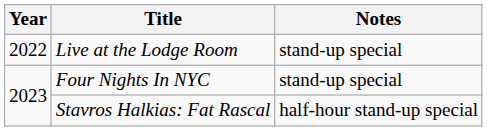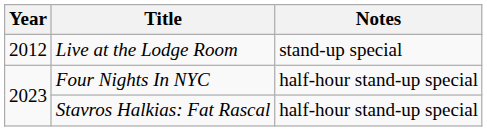 <table class="wikitable">
 <tr>
 <th>Year</th>
 <th>Title</th>
 <th>Notes</th>
 </tr>
 <tr>
-<td>2022</td>
+<td>2012</td>
 <td><em>Live at the Lodge Room</em></td>
 <td>stand-up special</td>
 </tr>
 <tr>
 <td rowspan="2">2023</td>
 <td><em>Four Nights In NYC</em></td>
-<td>stand-up special</td>
+<td>half-hour stand-up special</td>
 </tr>
 <tr>
 <td><em>Stavros Halkias: Fat Rascal</em></td>
 <td>half-hour stand-up special</td>
 </tr>
 </table>
